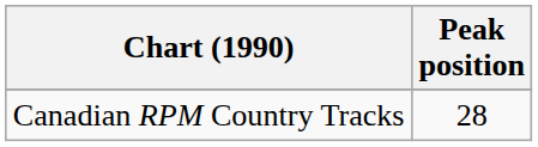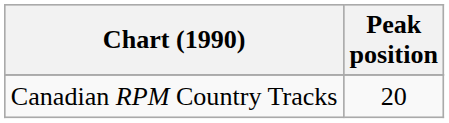 <table class="wikitable sortable">
 <tr>
 <th align="left">Chart (1990)</th>
 <th align"center">Peak<br>position</th>
 </tr>
 <tr>
 </tr>
 <tr>
 <td align="left">Canadian <em>RPM</em> Country Tracks</td>
-<td align="center">28</td>
+<td align="center">20</td>
 </tr>
 </table>
